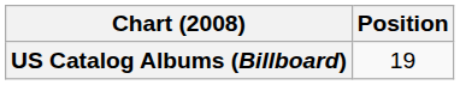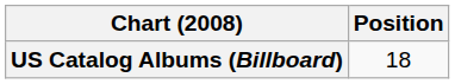 <table class="wikitable sortable plainrowheaders" style="text-align:center">
 <tr>
 <th scope="col">Chart (2008)</th>
 <th scope="col">Position</th>
 </tr>
 <tr>
 <th scope="row">US Catalog Albums (<em>Billboard</em>)</th>
-<td>19</td>
+<td>18</td>
 </tr>
 </table>
